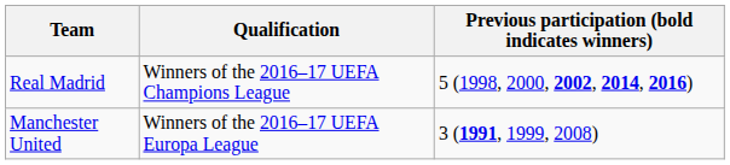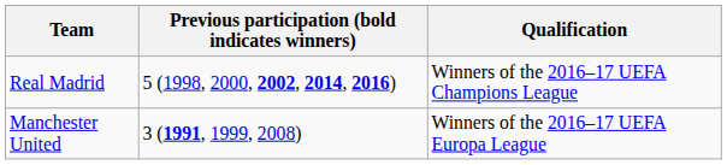 <table class="wikitable">
 <tr>
 <th>Team</th>
+<th>Previous participation (bold indicates winners)</th>
 <th>Qualification</th>
-<th>Previous participation (bold indicates winners)</th>
 </tr>
 <tr>
 <td> <a href='#'>Real Madrid</a></td>
+<td>5 (<a href='#'>1998</a>, <a href='#'>2000</a>, <strong><a href='#'>2002</a></strong>, <strong><a href='#'>2014</a></strong>, <strong><a href='#'>2016</a></strong>)</td>
 <td>Winners of the <a href='#'>2016–17 UEFA Champions League</a></td>
-<td>5 (<a href='#'>1998</a>, <a href='#'>2000</a>, <strong><a href='#'>2002</a></strong>, <strong><a href='#'>2014</a></strong>, <strong><a href='#'>2016</a></strong>)</td>
 </tr>
 <tr>
 <td> <a href='#'>Manchester United</a></td>
+<td>3 (<strong><a href='#'>1991</a></strong>, <a href='#'>1999</a>, <a href='#'>2008</a>)</td>
 <td>Winners of the <a href='#'>2016–17 UEFA Europa League</a></td>
-<td>3 (<strong><a href='#'>1991</a></strong>, <a href='#'>1999</a>, <a href='#'>2008</a>)</td>
 </tr>
 </table>
